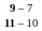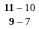 <table style="text-align:center">
 <tr>
 <th width=200></th>
 <th width=100></th>
 <th width=200></th>
 </tr>
 <tr>
 <td align=right><strong></strong></td>
-<td><strong>9</strong> – 7</td>
+<td><strong>11</strong> – 10</td>
 <td align=left></td>
 </tr>
 <tr>
 <td align=right><strong></strong></td>
-<td><strong>11</strong> – 10</td>
+<td><strong>9</strong> – 7</td>
 <td align=left></td>
 </tr>
 </table>
